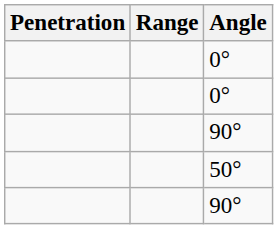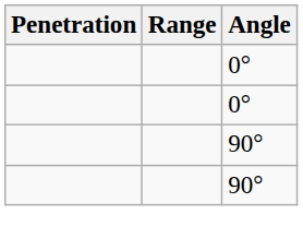 <table class="wikitable">
 <tr>
 <th>Penetration</th>
 <th>Range</th>
 <th>Angle</th>
 </tr>
 <tr>
 <td></td>
 <td></td>
 <td>0°</td>
 </tr>
 <tr>
 <td></td>
 <td></td>
 <td>0°</td>
 </tr>
 <tr>
 <td></td>
 <td></td>
 <td>90°</td>
 </tr>
 <tr>
 <td></td>
 <td></td>
-<td>50°</td>
-</tr>
-<tr>
-<td></td>
-<td></td>
 <td>90°</td>
 </tr>
 </table>
